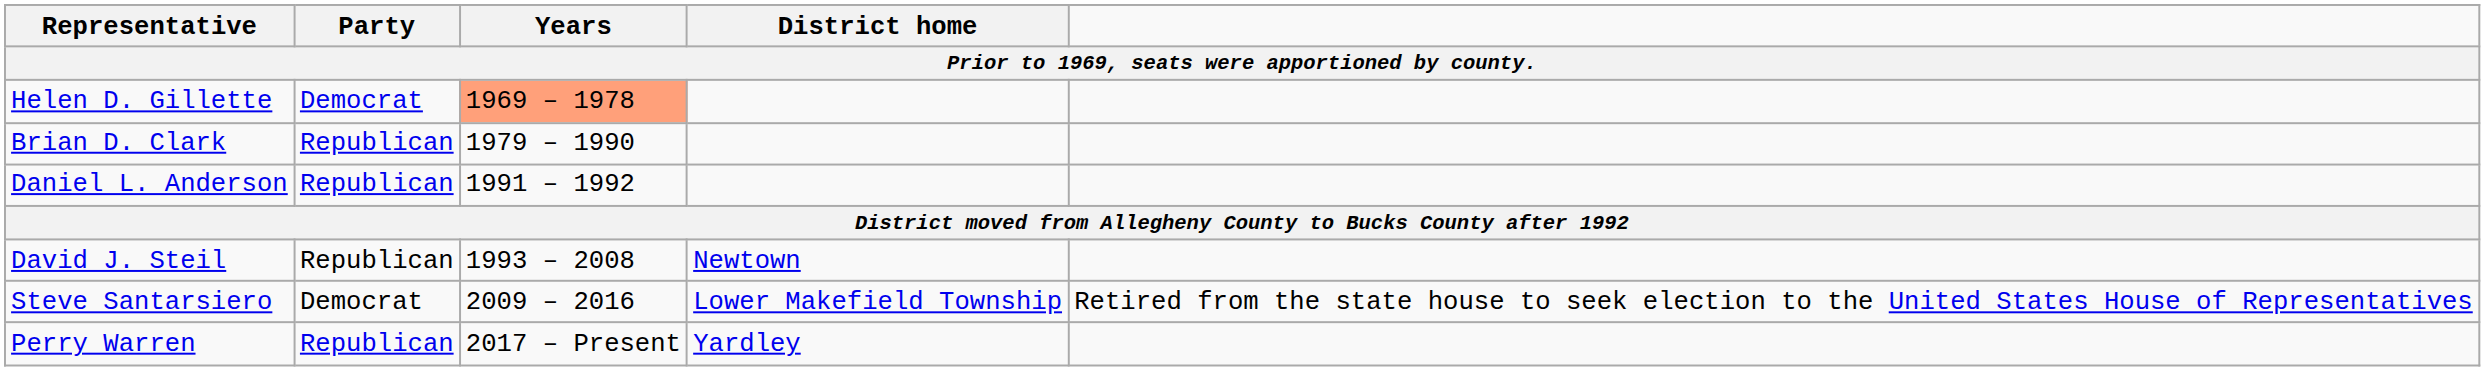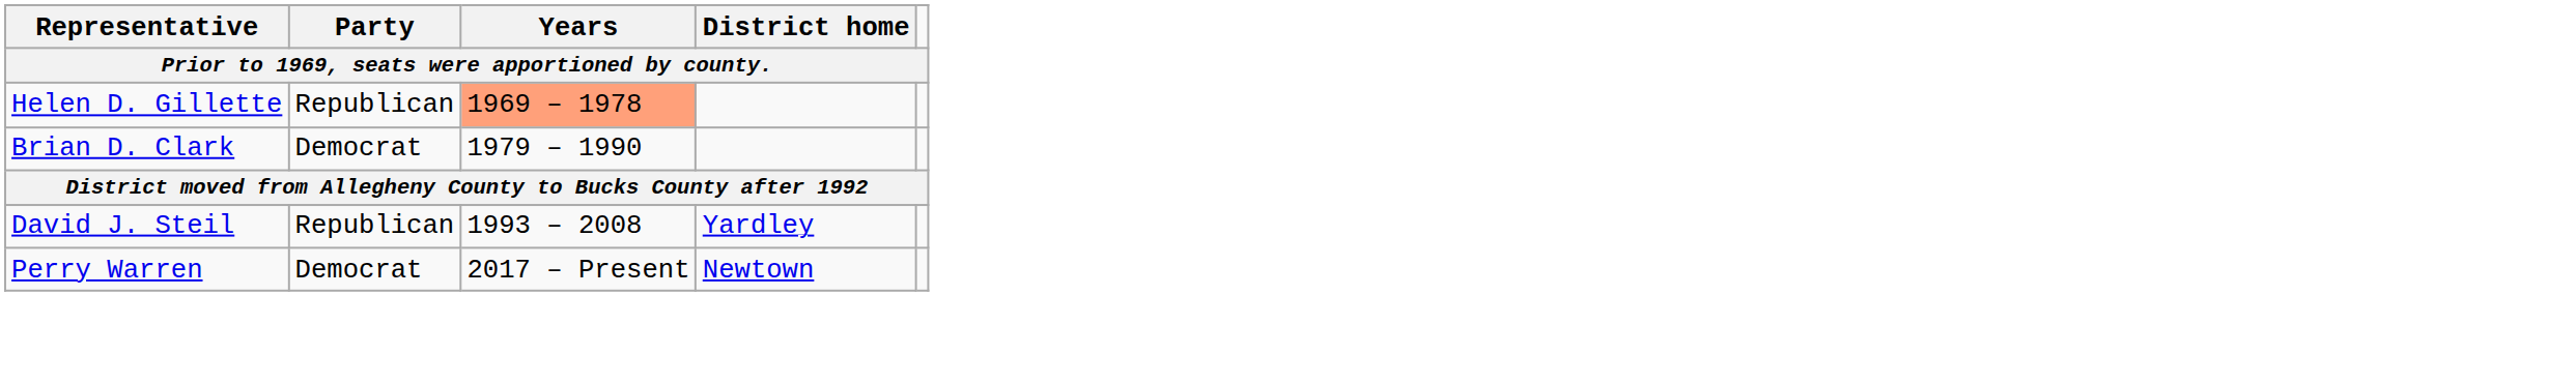 <table class="wikitable">
 <tr valign="bottom">
 <th>Representative</th>
 <th>Party</th>
 <th>Years</th>
 <th>District home</th>
 </tr>
 <tr>
 <th colspan=5 style="font-size: 80%;"><em>Prior to 1969, seats were apportioned by county.</em></th>
 </tr>
 <tr>
 <td><a href='#'>Helen D. Gillette</a></td>
-<td><a href='#'>Democrat</a></td>
+<td>Republican</td>
 <td style="background: lightsalmon;">1969 – 1978</td>
 <td></td>
 <td></td>
 </tr>
 <tr>
 <td><a href='#'>Brian D. Clark</a></td>
-<td><a href='#'>Republican</a></td>
+<td>Democrat</td>
 <td>1979 – 1990</td>
-<td></td>
-<td></td>
-</tr>
-<tr>
-<td><a href='#'>Daniel L. Anderson</a></td>
-<td><a href='#'>Republican</a></td>
-<td>1991 – 1992</td>
 <td></td>
 <td></td>
 </tr>
 <tr>
 <th colspan=5 style="font-size: 80%;"><em>District moved from Allegheny County to Bucks County after 1992</em></th>
 </tr>
 <tr>
 <td><a href='#'>David J. Steil</a></td>
 <td>Republican</td>
 <td>1993 – 2008</td>
+<td><a href='#'>Yardley</a></td>
+<td></td>
+</tr>
+<tr>
+<td><a href='#'>Perry Warren</a></td>
+<td>Democrat</td>
+<td>2017 – Present</td>
 <td><a href='#'>Newtown</a></td>
 <td></td>
 </tr>
-<tr>
-<td><a href='#'>Steve Santarsiero</a></td>
-<td>Democrat</td>
-<td>2009 – 2016</td>
-<td><a href='#'>Lower Makefield Township</a></td>
-<td>Retired from the state house to seek election to the <a href='#'>United States House of Representatives</a></td>
-</tr>
-<tr>
-<td><a href='#'>Perry Warren</a></td>
-<td><a href='#'>Republican</a></td>
-<td>2017 – Present</td>
-<td><a href='#'>Yardley</a></td>
-<td></td>
-</tr>
 </table>
